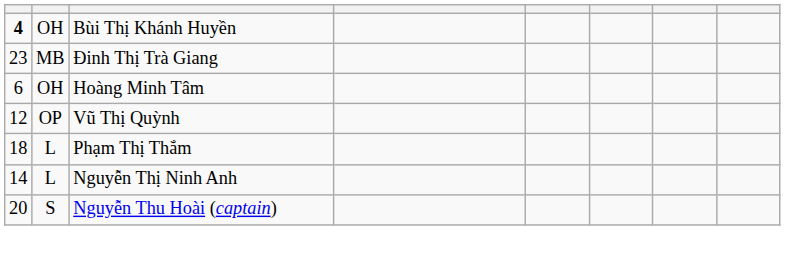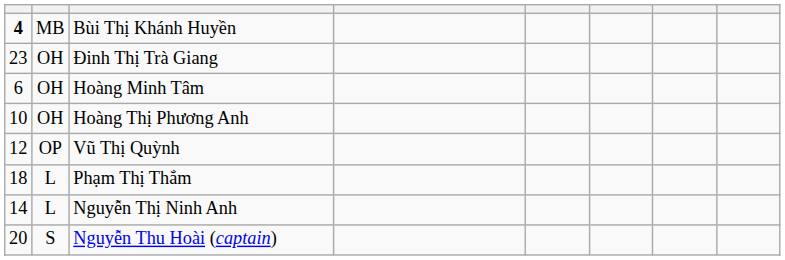 <table class="wikitable sortable" style="font-size:80%; text-align:left;">
 <tr>
 <th></th>
 <th></th>
 <th style="width:14em"></th>
 <th style="width:10em"></th>
 <th style="width:3em"></th>
 <th style="width:3em"></th>
 <th style="width:3em"></th>
 <th style="width:3em"></th>
 </tr>
 <tr>
 <td align=center><strong>4</strong></td>
-<td align=center>OH</td>
+<td align="center">MB</td>
 <td align="left">Bùi Thị Khánh Huyền</td>
 <td align=right></td>
 <td></td>
 <td></td>
 <td></td>
 <td></td>
 </tr>
 <tr>
 <td align=center>23</td>
-<td align="center">MB</td>
+<td align=center>OH</td>
 <td align=left>Đinh Thị Trà Giang</td>
 <td align="right"></td>
 <td></td>
 <td></td>
 <td></td>
 <td></td>
 </tr>
 <tr>
 <td align=center>6</td>
 <td align=center>OH</td>
 <td align=left>Hoàng Minh Tâm</td>
+<td align=right></td>
+<td></td>
+<td></td>
+<td></td>
+<td></td>
+</tr>
+<tr>
+<td align=center>10</td>
+<td align=center>OH</td>
+<td align=left>Hoàng Thị Phương Anh</td>
 <td align=right></td>
 <td></td>
 <td></td>
 <td></td>
 <td></td>
 </tr>
 <tr>
 <td align=center>12</td>
 <td align=center>OP</td>
 <td align=left>Vũ Thị Quỳnh</td>
 <td align=right></td>
 <td></td>
 <td></td>
 <td></td>
 <td></td>
 </tr>
 <tr>
 <td align=center>18</td>
 <td align=center>L</td>
 <td align=left>Phạm Thị Thắm</td>
 <td align=right></td>
 <td></td>
 <td></td>
 <td></td>
 <td></td>
 </tr>
 <tr>
 <td align=center>14</td>
 <td align=center>L</td>
 <td align=left>Nguyễn Thị Ninh Anh</td>
 <td align=right></td>
 <td></td>
 <td></td>
 <td></td>
 <td></td>
 </tr>
 <tr>
 <td align=center>20</td>
 <td align=center>S</td>
 <td align=left><a href='#'>Nguyễn Thu Hoài</a> (<em><a href='#'>captain</a></em>)</td>
 <td align="right"></td>
 <td></td>
 <td></td>
 <td></td>
 <td></td>
 </tr>
 </table>
